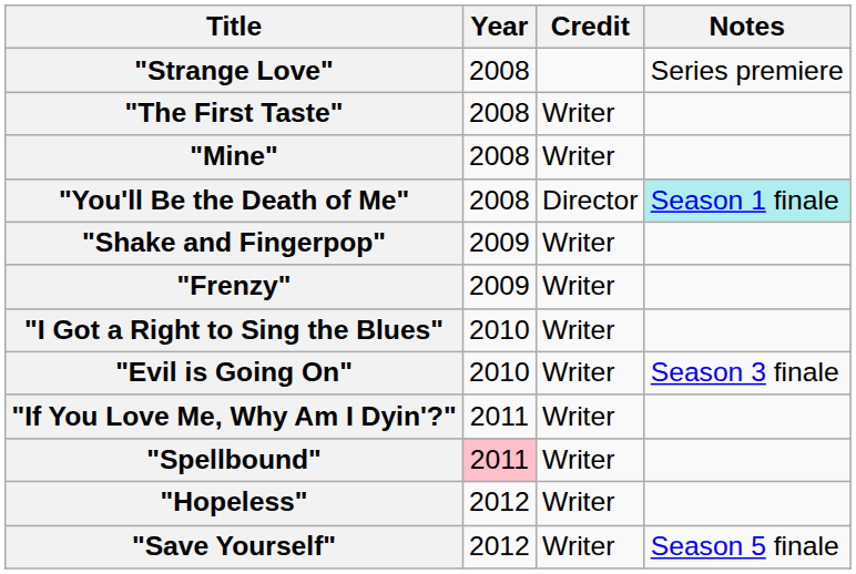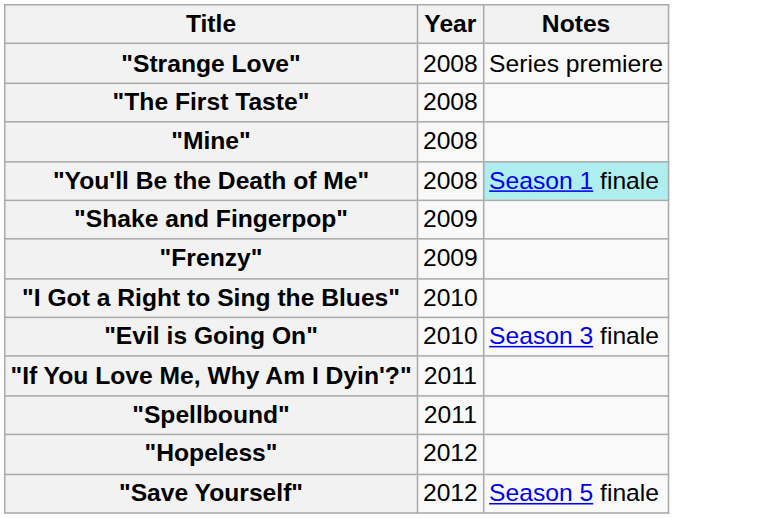 <table class="wikitable sortable plainrowheaders">
 <tr>
 <th scope="col">Title</th>
 <th scope="col">Year</th>
-<th scope="col">Credit</th>
 <th scope="col" class="unsortable">Notes</th>
 </tr>
 <tr>
 <th scope="row">"Strange Love"</th>
 <td style="text-align:center;">2008</td>
-<td></td>
 <td>Series premiere</td>
 </tr>
 <tr>
 <th scope="row">"The First Taste"</th>
 <td style="text-align:center;">2008</td>
-<td>Writer</td>
 <td></td>
 </tr>
 <tr>
 <th scope="row">"Mine"</th>
 <td style="text-align:center;">2008</td>
-<td>Writer</td>
 <td></td>
 </tr>
 <tr>
 <th scope="row">"You'll Be the Death of Me"</th>
 <td style="text-align:center;">2008</td>
-<td>Director</td>
 <td style="background: paleturquoise;"><a href='#'>Season 1</a> finale</td>
 </tr>
 <tr>
 <th scope="row">"Shake and Fingerpop"</th>
 <td style="text-align:center;">2009</td>
-<td>Writer</td>
 <td></td>
 </tr>
 <tr>
 <th scope="row">"Frenzy"</th>
 <td style="text-align:center;">2009</td>
-<td>Writer</td>
 <td></td>
 </tr>
 <tr>
 <th scope="row">"I Got a Right to Sing the Blues"</th>
 <td style="text-align:center;">2010</td>
-<td>Writer</td>
 <td></td>
 </tr>
 <tr>
 <th scope="row">"Evil is Going On"</th>
 <td style="text-align:center;">2010</td>
-<td>Writer</td>
 <td><a href='#'>Season 3</a> finale</td>
 </tr>
 <tr>
 <th scope="row">"If You Love Me, Why Am I Dyin'?"</th>
 <td style="text-align:center;">2011</td>
-<td>Writer</td>
 <td></td>
 </tr>
 <tr>
 <th scope="row">"Spellbound"</th>
-<td style="background: pink; text-align:center;">2011</td>
-<td>Writer</td>
+<td style="text-align:center;">2011</td>
 <td></td>
 </tr>
 <tr>
 <th scope="row">"Hopeless"</th>
 <td style="text-align:center;">2012</td>
-<td>Writer</td>
 <td></td>
 </tr>
 <tr>
 <th scope="row">"Save Yourself"</th>
 <td style="text-align:center;">2012</td>
-<td>Writer</td>
 <td><a href='#'>Season 5</a> finale</td>
 </tr>
 </table>
